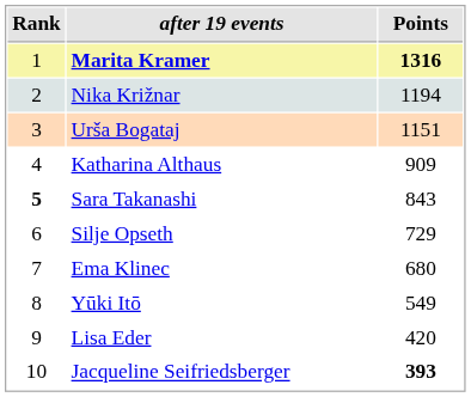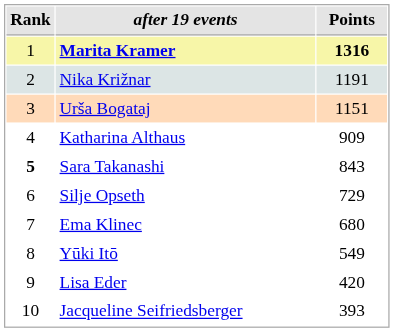 <table cellspacing="1" cellpadding="3" style="border:1px solid #AAAAAA;font-size:86%">
 <tr style="background-color: #E4E4E4;">
 <th style="border-bottom:1px solid #AAAAAA; width: 10px;">Rank</th>
 <th style="border-bottom:1px solid #AAAAAA; width: 200px;"><em>after 19 events</em></th>
 <th style="border-bottom:1px solid #AAAAAA; width: 50px;">Points</th>
 </tr>
 <tr style="background:#f7f6a8;">
 <td align=center>1</td>
 <td> <strong><a href='#'>Marita Kramer</a></strong> </td>
 <td align=center><strong>1316</strong></td>
 </tr>
 <tr style="background:#dce5e5;">
 <td align=center>2</td>
 <td> <a href='#'>Nika Križnar</a></td>
-<td align=center>1194</td>
+<td align=center>1191</td>
 </tr>
 <tr style="background:#ffdab9;">
 <td align=center>3</td>
 <td> <a href='#'>Urša Bogataj</a></td>
 <td align=center>1151</td>
 </tr>
 <tr>
 <td align=center>4</td>
 <td> <a href='#'>Katharina Althaus</a></td>
 <td align=center>909</td>
 </tr>
 <tr>
 <td align=center><strong>5</strong></td>
 <td> <a href='#'>Sara Takanashi</a></td>
 <td align=center>843</td>
 </tr>
 <tr>
 <td align=center>6</td>
 <td> <a href='#'>Silje Opseth</a></td>
 <td align=center>729</td>
 </tr>
 <tr>
 <td align=center>7</td>
 <td> <a href='#'>Ema Klinec</a></td>
 <td align=center>680</td>
 </tr>
 <tr>
 <td align=center>8</td>
 <td> <a href='#'>Yūki Itō</a></td>
 <td align=center>549</td>
 </tr>
 <tr>
 <td align=center>9</td>
 <td> <a href='#'>Lisa Eder</a></td>
 <td align=center>420</td>
 </tr>
 <tr>
 <td align=center>10</td>
 <td> <a href='#'>Jacqueline Seifriedsberger</a></td>
-<td align=center><strong>393</strong></td>
+<td align=center>393</td>
 </tr>
 </table>
